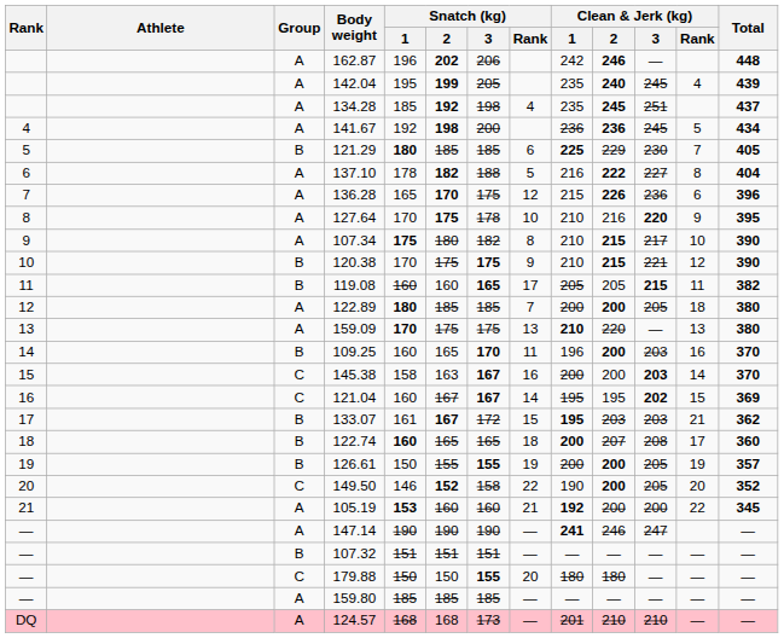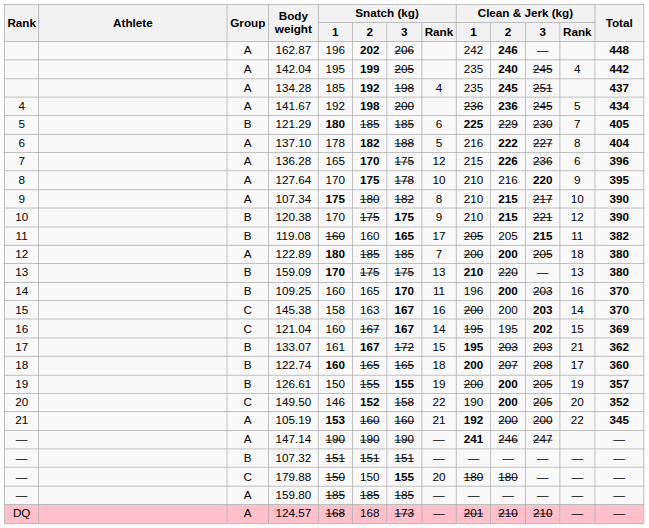 <table class = "wikitable" style="text-align:center;">
 <tr>
 <th rowspan=2 width=40>Rank</th>
 <th rowspan=2 width=250>Athlete</th>
 <th rowspan=2 width=50>Group</th>
 <th rowspan=2 width=60>Body weight</th>
 <th colspan=4>Snatch (kg)</th>
 <th colspan=4>Clean & Jerk (kg)</th>
 <th rowspan=2 width=60>Total</th>
 </tr>
 <tr>
 <th width=40>1</th>
 <th width=40>2</th>
 <th width=40>3</th>
 <th width=40>Rank</th>
 <th width=40>1</th>
 <th width=40>2</th>
 <th width=40>3</th>
 <th width=40>Rank</th>
 </tr>
 <tr>
 <td></td>
 <td align=left></td>
 <td>A</td>
 <td>162.87</td>
 <td>196</td>
 <td><strong>202</strong></td>
 <td><s>206 </s></td>
 <td></td>
 <td>242</td>
 <td><strong>246</strong></td>
 <td>—</td>
 <td></td>
 <td><strong>448</strong></td>
 </tr>
 <tr>
 <td></td>
 <td align=left></td>
 <td>A</td>
 <td>142.04</td>
 <td>195</td>
 <td><strong>199</strong></td>
 <td><s>205 </s></td>
 <td></td>
 <td>235</td>
 <td><strong>240</strong></td>
 <td><s>245 </s></td>
 <td>4</td>
-<td><strong>439</strong></td>
+<td><strong>442</strong></td>
 </tr>
 <tr>
 <td></td>
 <td align=left></td>
 <td>A</td>
 <td>134.28</td>
 <td>185</td>
 <td><strong>192</strong></td>
 <td><s>198 </s></td>
 <td>4</td>
 <td>235</td>
 <td><strong>245</strong></td>
 <td><s>251 </s></td>
 <td></td>
 <td><strong>437</strong></td>
 </tr>
 <tr>
 <td>4</td>
 <td align=left></td>
 <td>A</td>
 <td>141.67</td>
 <td>192</td>
 <td><strong>198</strong></td>
 <td><s>200 </s></td>
 <td></td>
 <td><s>236 </s></td>
 <td><strong>236</strong></td>
 <td><s>245 </s></td>
 <td>5</td>
 <td><strong>434</strong></td>
 </tr>
 <tr>
 <td>5</td>
 <td align=left></td>
 <td>B</td>
 <td>121.29</td>
 <td><strong>180</strong></td>
 <td><s>185 </s></td>
 <td><s>185 </s></td>
 <td>6</td>
 <td><strong>225</strong></td>
 <td><s>229 </s></td>
 <td><s>230 </s></td>
 <td>7</td>
 <td><strong>405</strong></td>
 </tr>
 <tr>
 <td>6</td>
 <td align=left></td>
 <td>A</td>
 <td>137.10</td>
 <td>178</td>
 <td><strong>182</strong></td>
 <td><s>188 </s></td>
 <td>5</td>
 <td>216</td>
 <td><strong>222</strong></td>
 <td><s>227 </s></td>
 <td>8</td>
 <td><strong>404</strong></td>
 </tr>
 <tr>
 <td>7</td>
 <td align=left></td>
 <td>A</td>
 <td>136.28</td>
 <td>165</td>
 <td><strong>170</strong></td>
 <td><s>175 </s></td>
 <td>12</td>
 <td>215</td>
 <td><strong>226</strong></td>
 <td><s>236 </s></td>
 <td>6</td>
 <td><strong>396</strong></td>
 </tr>
 <tr>
 <td>8</td>
 <td align=left></td>
 <td>A</td>
 <td>127.64</td>
 <td>170</td>
 <td><strong>175</strong></td>
 <td><s>178 </s></td>
 <td>10</td>
 <td>210</td>
 <td>216</td>
 <td><strong>220</strong></td>
 <td>9</td>
 <td><strong>395</strong></td>
 </tr>
 <tr>
 <td>9</td>
 <td align=left></td>
 <td>A</td>
 <td>107.34</td>
 <td><strong>175</strong></td>
 <td><s>180 </s></td>
 <td><s>182 </s></td>
 <td>8</td>
 <td>210</td>
 <td><strong>215</strong></td>
 <td><s>217 </s></td>
 <td>10</td>
 <td><strong>390</strong></td>
 </tr>
 <tr>
 <td>10</td>
 <td align=left></td>
 <td>B</td>
 <td>120.38</td>
 <td>170</td>
 <td><s>175 </s></td>
 <td><strong>175</strong></td>
 <td>9</td>
 <td>210</td>
 <td><strong>215</strong></td>
 <td><s>221 </s></td>
 <td>12</td>
 <td><strong>390</strong></td>
 </tr>
 <tr>
 <td>11</td>
 <td align=left></td>
 <td>B</td>
 <td>119.08</td>
 <td><s>160 </s></td>
 <td>160</td>
 <td><strong>165</strong></td>
 <td>17</td>
 <td><s>205 </s></td>
 <td>205</td>
 <td><strong>215</strong></td>
 <td>11</td>
 <td><strong>382</strong></td>
 </tr>
 <tr>
 <td>12</td>
 <td align=left></td>
 <td>A</td>
 <td>122.89</td>
 <td><strong>180</strong></td>
 <td><s>185 </s></td>
 <td><s>185 </s></td>
 <td>7</td>
 <td><s>200 </s></td>
 <td><strong>200</strong></td>
 <td><s>205 </s></td>
 <td>18</td>
 <td><strong>380</strong></td>
 </tr>
 <tr>
 <td>13</td>
 <td align=left></td>
-<td>A</td>
+<td>B</td>
 <td>159.09</td>
 <td><strong>170</strong></td>
 <td><s>175 </s></td>
 <td><s>175 </s></td>
 <td>13</td>
 <td><strong>210</strong></td>
 <td><s>220 </s></td>
 <td>—</td>
 <td>13</td>
 <td><strong>380</strong></td>
 </tr>
 <tr>
 <td>14</td>
 <td align=left></td>
 <td>B</td>
 <td>109.25</td>
 <td>160</td>
 <td>165</td>
 <td><strong>170</strong></td>
 <td>11</td>
 <td>196</td>
 <td><strong>200</strong></td>
 <td><s>203 </s></td>
 <td>16</td>
 <td><strong>370</strong></td>
 </tr>
 <tr>
 <td>15</td>
 <td align=left></td>
 <td>C</td>
 <td>145.38</td>
 <td>158</td>
 <td>163</td>
 <td><strong>167</strong></td>
 <td>16</td>
 <td><s>200 </s></td>
 <td>200</td>
 <td><strong>203</strong></td>
 <td>14</td>
 <td><strong>370</strong></td>
 </tr>
 <tr>
 <td>16</td>
 <td align=left></td>
 <td>C</td>
 <td>121.04</td>
 <td>160</td>
 <td><s>167 </s></td>
 <td><strong>167</strong></td>
 <td>14</td>
 <td><s>195 </s></td>
 <td>195</td>
 <td><strong>202</strong></td>
 <td>15</td>
 <td><strong>369</strong></td>
 </tr>
 <tr>
 <td>17</td>
 <td align=left></td>
 <td>B</td>
 <td>133.07</td>
 <td>161</td>
 <td><strong>167</strong></td>
 <td><s>172 </s></td>
 <td>15</td>
 <td><strong>195</strong></td>
 <td><s>203 </s></td>
 <td><s>203 </s></td>
 <td>21</td>
 <td><strong>362</strong></td>
 </tr>
 <tr>
 <td>18</td>
 <td align=left></td>
 <td>B</td>
 <td>122.74</td>
 <td><strong>160</strong></td>
 <td><s>165 </s></td>
 <td><s>165 </s></td>
 <td>18</td>
 <td><strong>200</strong></td>
 <td><s>207 </s></td>
 <td><s>208 </s></td>
 <td>17</td>
 <td><strong>360</strong></td>
 </tr>
 <tr>
 <td>19</td>
 <td align=left></td>
 <td>B</td>
 <td>126.61</td>
 <td>150</td>
 <td><s>155 </s></td>
 <td><strong>155</strong></td>
 <td>19</td>
 <td><s>200 </s></td>
 <td><strong>200</strong></td>
 <td><s>205 </s></td>
 <td>19</td>
 <td><strong>357</strong></td>
 </tr>
 <tr>
 <td>20</td>
 <td align=left></td>
 <td>C</td>
 <td>149.50</td>
 <td>146</td>
 <td><strong>152</strong></td>
 <td><s>158 </s></td>
 <td>22</td>
 <td>190</td>
 <td><strong>200</strong></td>
 <td><s>205 </s></td>
 <td>20</td>
 <td><strong>352</strong></td>
 </tr>
 <tr>
 <td>21</td>
 <td align=left></td>
 <td>A</td>
 <td>105.19</td>
 <td><strong>153</strong></td>
 <td><s>160 </s></td>
 <td><s>160 </s></td>
 <td>21</td>
 <td><strong>192</strong></td>
 <td><s>200 </s></td>
 <td><s>200 </s></td>
 <td>22</td>
 <td><strong>345</strong></td>
 </tr>
 <tr>
 <td>—</td>
 <td align=left></td>
 <td>A</td>
 <td>147.14</td>
 <td><s>190 </s></td>
 <td><s>190 </s></td>
 <td><s>190 </s></td>
 <td>—</td>
 <td><strong>241</strong></td>
 <td><s>246 </s></td>
 <td><s>247 </s></td>
 <td></td>
 <td>—</td>
 </tr>
 <tr>
 <td>—</td>
 <td align=left></td>
 <td>B</td>
 <td>107.32</td>
 <td><s>151 </s></td>
 <td><s>151 </s></td>
 <td><s>151 </s></td>
 <td>—</td>
 <td>—</td>
 <td>—</td>
 <td>—</td>
 <td>—</td>
 <td>—</td>
 </tr>
 <tr>
 <td>—</td>
 <td align=left></td>
 <td>C</td>
 <td>179.88</td>
 <td><s>150 </s></td>
 <td>150</td>
 <td><strong>155</strong></td>
 <td>20</td>
 <td><s>180 </s></td>
 <td><s>180 </s></td>
 <td>—</td>
 <td>—</td>
 <td>—</td>
 </tr>
 <tr>
 <td>—</td>
 <td align=left></td>
 <td>A</td>
 <td>159.80</td>
 <td><s>185 </s></td>
 <td><s>185 </s></td>
 <td><s>185 </s></td>
 <td>—</td>
 <td>—</td>
 <td>—</td>
 <td>—</td>
 <td>—</td>
 <td>—</td>
 </tr>
 <tr bgcolor=pink>
 <td>DQ</td>
 <td align=left></td>
 <td>A</td>
 <td>124.57</td>
 <td><s>168 </s></td>
 <td>168</td>
 <td><s>173 </s></td>
 <td>—</td>
 <td><s>201 </s></td>
 <td><s>210 </s></td>
 <td><s>210 </s></td>
 <td>—</td>
 <td>—</td>
 </tr>
 </table>
